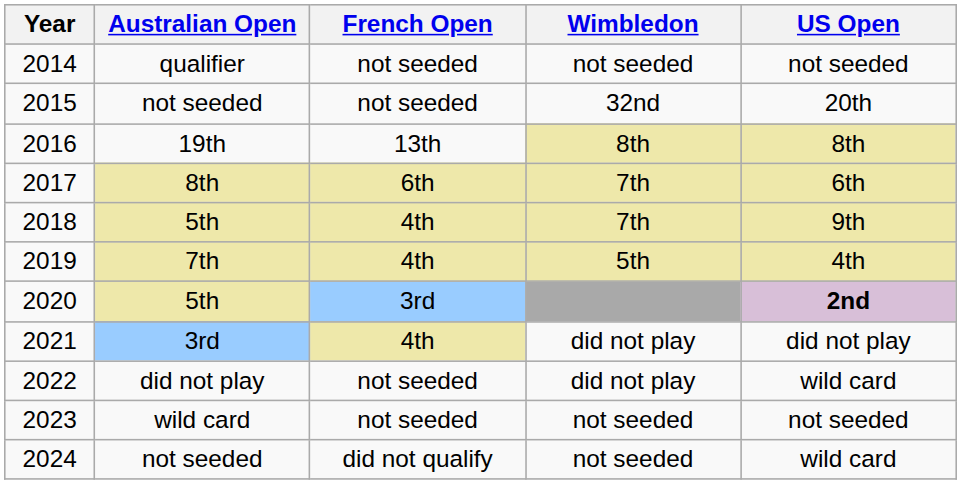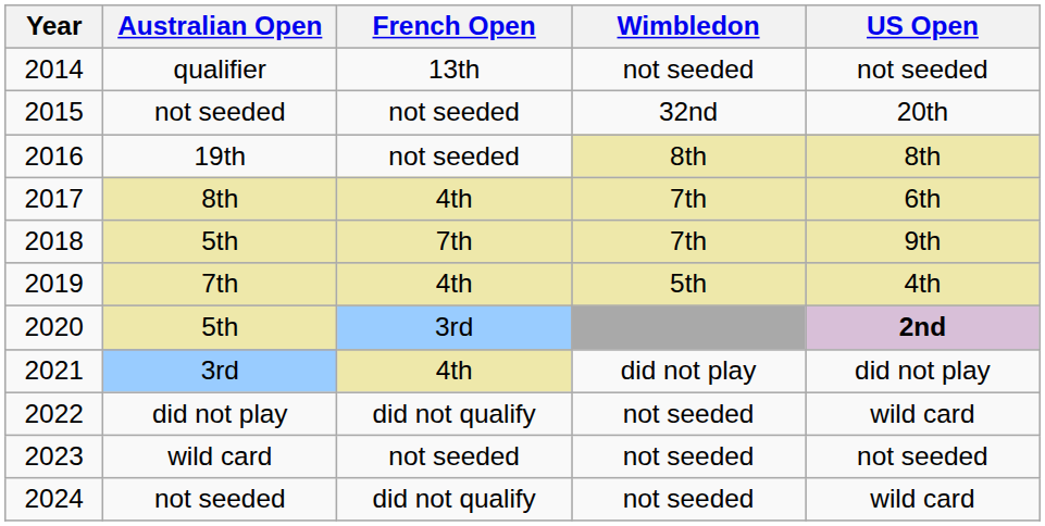 <table class=wikitable style="font-size:97%; text-align:center">
 <tr>
 <th width=50>Year</th>
 <th width=130><a href='#'>Australian Open</a></th>
 <th width=130><a href='#'>French Open</a></th>
 <th width=130><a href='#'>Wimbledon</a></th>
 <th width=130><a href='#'>US Open</a></th>
 </tr>
 <tr>
 <td>2014</td>
 <td>qualifier</td>
-<td>not seeded</td>
+<td>13th</td>
 <td>not seeded</td>
 <td>not seeded</td>
 </tr>
 <tr>
 <td>2015</td>
 <td>not seeded</td>
 <td>not seeded</td>
 <td>32nd</td>
 <td>20th</td>
 </tr>
 <tr>
 <td>2016</td>
 <td>19th</td>
-<td>13th</td>
+<td>not seeded</td>
 <td bgcolor=eee8aa>8th</td>
 <td bgcolor=eee8aa>8th</td>
 </tr>
 <tr>
 <td>2017</td>
 <td bgcolor=eee8aa>8th</td>
-<td bgcolor=eee8aa>6th</td>
+<td bgcolor=eee8aa>4th</td>
 <td bgcolor=eee8aa>7th</td>
 <td bgcolor=eee8aa>6th</td>
 </tr>
 <tr>
 <td>2018</td>
 <td bgcolor=eee8aa>5th</td>
-<td bgcolor=eee8aa>4th</td>
+<td bgcolor=eee8aa>7th</td>
 <td bgcolor=eee8aa>7th</td>
 <td bgcolor=eee8aa>9th</td>
 </tr>
 <tr>
 <td>2019</td>
 <td bgcolor=eee8aa>7th</td>
 <td bgcolor=eee8aa>4th</td>
 <td bgcolor=eee8aa>5th</td>
 <td bgcolor=eee8aa>4th</td>
 </tr>
 <tr>
 <td>2020</td>
 <td bgcolor=eee8aa>5th</td>
 <td bgcolor=99ccff>3rd</td>
 <td bgcolor="darkgray"></td>
 <td bgcolor=thistle><strong>2nd</strong></td>
 </tr>
 <tr>
 <td>2021</td>
 <td bgcolor=99ccff>3rd</td>
 <td bgcolor=eee8aa>4th</td>
 <td>did not play</td>
 <td>did not play</td>
 </tr>
 <tr>
 <td>2022</td>
 <td>did not play</td>
+<td>did not qualify</td>
 <td>not seeded</td>
-<td>did not play</td>
 <td>wild card</td>
 </tr>
 <tr>
 <td>2023</td>
 <td>wild card</td>
 <td>not seeded</td>
 <td>not seeded</td>
 <td>not seeded</td>
 </tr>
 <tr>
 <td>2024</td>
 <td>not seeded</td>
 <td>did not qualify</td>
 <td>not seeded</td>
 <td>wild card</td>
 </tr>
 </table>
